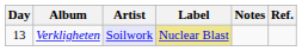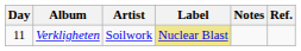 <table class="wikitable">
 <tr>
 <th>Day</th>
 <th>Album</th>
 <th>Artist</th>
 <th>Label</th>
 <th>Notes</th>
 <th>Ref.</th>
 </tr>
 <tr>
-<td rowspan="1" style="text-align:center;">13</td>
+<td rowspan="1" style="text-align:center;">11</td>
 <td><em><a href='#'>Verkligheten</a></em></td>
-<td style="background: lavender;"><a href='#'>Soilwork</a></td>
+<td><a href='#'>Soilwork</a></td>
 <td style="background: khaki;"><a href='#'>Nuclear Blast</a></td>
 <td></td>
 <td style="text-align:center;"></td>
 </tr>
 </table>
